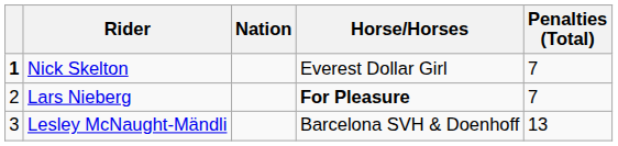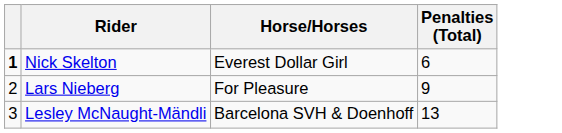 <table class="wikitable">
 <tr>
 <th></th>
 <th>Rider</th>
-<th>Nation</th>
 <th>Horse/Horses</th>
 <th>Penalties<br>(Total)</th>
 </tr>
 <tr>
 <td><strong>1</strong></td>
 <td><a href='#'>Nick Skelton</a></td>
-<td></td>
 <td>Everest Dollar Girl</td>
-<td>7</td>
+<td>6</td>
 </tr>
 <tr>
 <td>2</td>
 <td><a href='#'>Lars Nieberg</a></td>
-<td></td>
-<td><strong>For Pleasure</strong></td>
-<td>7</td>
+<td>For Pleasure</td>
+<td>9</td>
 </tr>
 <tr>
 <td>3</td>
 <td><a href='#'>Lesley McNaught-Mändli</a></td>
-<td></td>
 <td>Barcelona SVH & Doenhoff</td>
 <td>13</td>
 </tr>
 </table>
